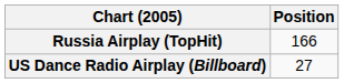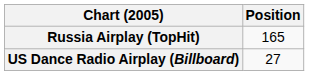 <table class="wikitable plainrowheaders" style="text-align:center">
 <tr>
 <th>Chart (2005)</th>
 <th>Position</th>
 </tr>
 <tr>
 <th scope="row">Russia Airplay (TopHit)</th>
-<td>166</td>
+<td>165</td>
 </tr>
 <tr>
 <th scope="row">US Dance Radio Airplay (<em>Billboard</em>)</th>
 <td>27</td>
 </tr>
 </table>
